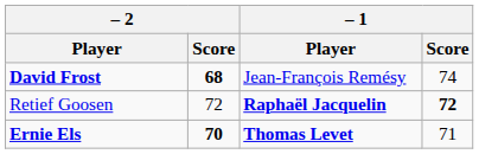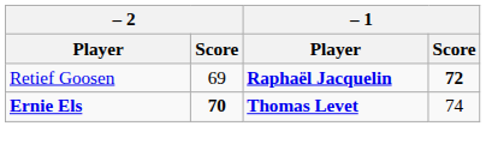 <table class=wikitable>
 <tr>
 <th colspan=2> – 2</th>
 <th colspan=2> – 1</th>
 </tr>
 <tr>
 <th width=155>Player</th>
 <th>Score</th>
 <th width=155>Player</th>
 <th>Score</th>
 </tr>
 <tr>
-<td><strong><a href='#'>David Frost</a></strong></td>
-<td align=center><strong>68</strong></td>
-<td><a href='#'>Jean-François Remésy</a></td>
-<td align=center>74</td>
-</tr>
-<tr>
 <td><a href='#'>Retief Goosen</a></td>
-<td align=center>72</td>
+<td align=center>69</td>
 <td><strong><a href='#'>Raphaël Jacquelin</a></strong></td>
 <td align=center><strong>72</strong></td>
 </tr>
 <tr>
 <td><strong><a href='#'>Ernie Els</a></strong></td>
 <td align=center><strong>70</strong></td>
 <td><strong><a href='#'>Thomas Levet</a></strong></td>
-<td align=center>71</td>
+<td align=center>74</td>
 </tr>
 </table>
